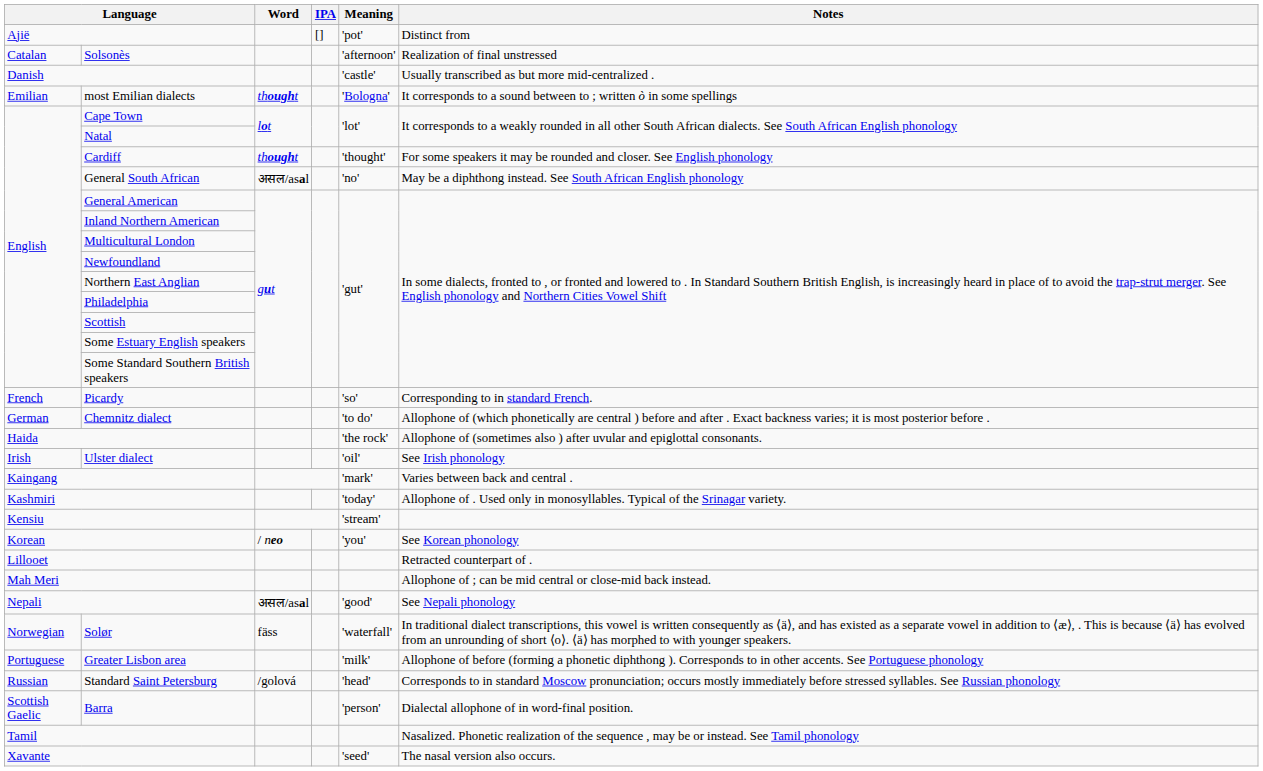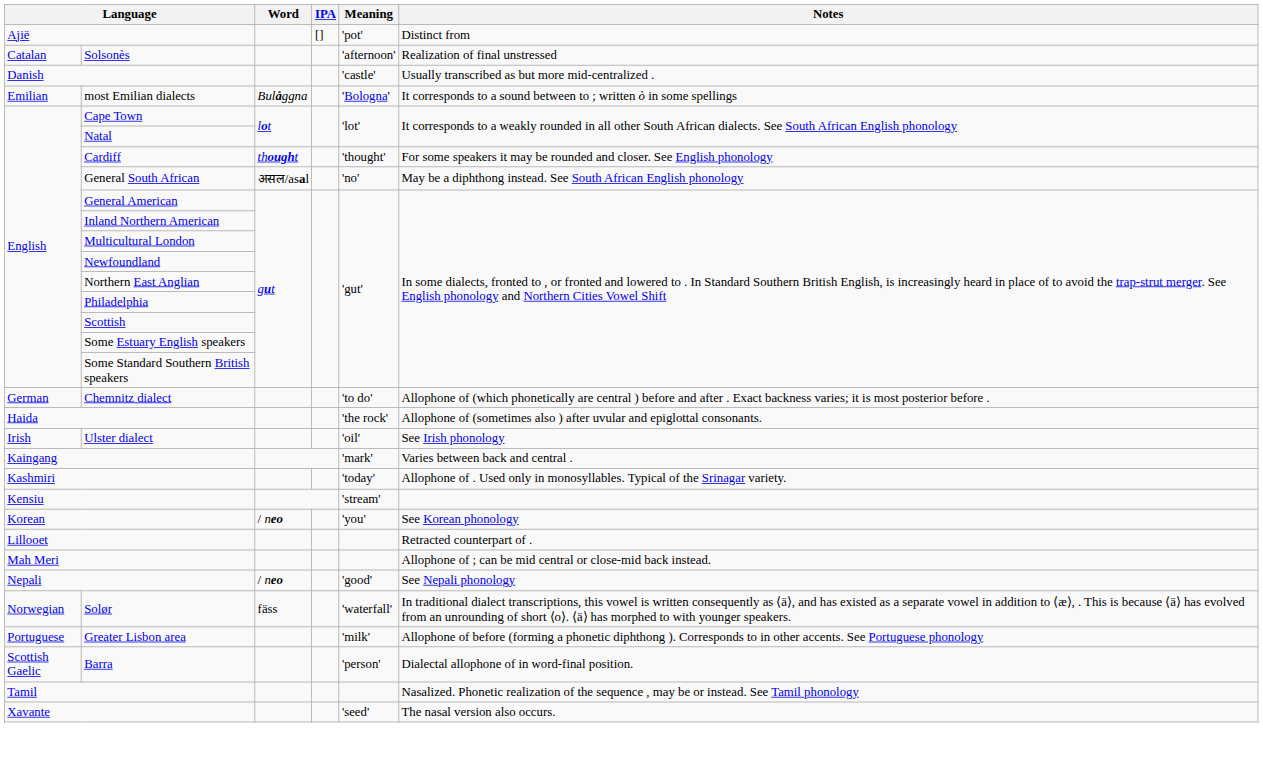 <table class="wikitable" style="clear: both;">
 <tr>
 <th colspan="2">Language</th>
 <th>Word</th>
 <th><a href='#'>IPA</a></th>
 <th>Meaning</th>
 <th>Notes</th>
 </tr>
 <tr>
 <td colspan=2><a href='#'>Ajië</a></td>
 <td></td>
 <td>[]</td>
 <td>'pot'</td>
 <td>Distinct from </td>
 </tr>
 <tr>
 <td><a href='#'>Catalan</a></td>
 <td><a href='#'>Solsonès</a></td>
 <td></td>
 <td></td>
 <td>'afternoon'</td>
 <td>Realization of final unstressed </td>
 </tr>
 <tr>
 <td colspan=2><a href='#'>Danish</a></td>
 <td></td>
 <td></td>
 <td>'castle'</td>
 <td>Usually transcribed as  but more mid-centralized .</td>
 </tr>
 <tr>
 <td><a href='#'>Emilian</a></td>
 <td>most Emilian dialects</td>
-<td><em><a href='#'>th<strong>ough</strong>t</a></em></td>
+<td><em>Bul<strong>å</strong>ggna</em></td>
 <td></td>
 <td>'<a href='#'>Bologna</a>'</td>
 <td>It corresponds to a sound between  to ; written <em>ò</em> in some spellings</td>
 </tr>
 <tr>
 <td rowspan="13"><a href='#'>English</a></td>
 <td><a href='#'>Cape Town</a></td>
 <td rowspan="2"><em><a href='#'>l<strong>o</strong>t</a></em></td>
 <td rowspan="2"></td>
 <td rowspan="2">'lot'</td>
 <td rowspan="2">It corresponds to a weakly rounded  in all other South African dialects. See <a href='#'>South African English phonology</a></td>
 </tr>
 <tr>
 <td><a href='#'>Natal</a></td>
 </tr>
 <tr>
 <td><a href='#'>Cardiff</a></td>
 <td><em><a href='#'>th<strong>ough</strong>t</a></em></td>
 <td></td>
 <td>'thought'</td>
 <td>For some speakers it may be rounded and closer. See <a href='#'>English phonology</a></td>
 </tr>
 <tr>
 <td>General <a href='#'>South African</a></td>
 <td>असल/</em></strong>a</strong>s<strong>a</strong>l</em></td>
 <td></td>
 <td>'no'</td>
 <td>May be a diphthong  instead. See <a href='#'>South African English phonology</a></td>
 </tr>
 <tr>
 <td><a href='#'>General American</a></td>
 <td rowspan="9"><em><a href='#'>g<strong>u</strong>t</a></em></td>
 <td rowspan="9"></td>
 <td rowspan="9">'gut'</td>
 <td rowspan="9">In some dialects, fronted to , or fronted and lowered to . In Standard Southern British English,  is increasingly heard in place of  to avoid the <a href='#'>trap-strut merger</a>. See <a href='#'>English phonology</a> and <a href='#'>Northern Cities Vowel Shift</a></td>
 </tr>
 <tr>
 <td><a href='#'>Inland Northern American</a></td>
 </tr>
 <tr>
 <td><a href='#'>Multicultural London</a></td>
 </tr>
 <tr>
 <td><a href='#'>Newfoundland</a></td>
 </tr>
 <tr>
 <td>Northern <a href='#'>East Anglian</a></td>
 </tr>
 <tr>
 <td><a href='#'>Philadelphia</a></td>
 </tr>
 <tr>
 <td><a href='#'>Scottish</a></td>
 </tr>
 <tr>
 <td>Some <a href='#'>Estuary English</a> speakers</td>
 </tr>
 <tr>
 <td>Some Standard Southern <a href='#'>British</a> speakers</td>
-</tr>
-<tr>
-<td><a href='#'>French</a></td>
-<td><a href='#'>Picardy</a></td>
-<td></td>
-<td></td>
-<td>'so'</td>
-<td>Corresponding to  in <a href='#'>standard French</a>.</td>
 </tr>
 <tr>
 <td><a href='#'>German</a></td>
 <td><a href='#'>Chemnitz dialect</a></td>
 <td></td>
 <td></td>
 <td>'to do'</td>
 <td>Allophone of  (which phonetically are central ) before and after . Exact backness varies; it is most posterior before .</td>
 </tr>
 <tr>
 <td colspan="2"><a href='#'>Haida</a></td>
 <td></td>
 <td></td>
 <td>'the rock'</td>
 <td>Allophone of  (sometimes also ) after uvular and epiglottal consonants.</td>
 </tr>
 <tr>
 <td><a href='#'>Irish</a></td>
 <td><a href='#'>Ulster dialect</a></td>
 <td></td>
 <td></td>
 <td>'oil'</td>
 <td>See <a href='#'>Irish phonology</a></td>
 </tr>
 <tr>
 <td colspan="2"><a href='#'>Kaingang</a></td>
 <td colspan=2 align=center></td>
 <td>'mark'</td>
 <td>Varies between back  and central .</td>
 </tr>
 <tr>
 <td colspan="2"><a href='#'>Kashmiri</a></td>
 <td></td>
 <td></td>
 <td>'today'</td>
 <td>Allophone of . Used only in monosyllables. Typical of the <a href='#'>Srinagar</a> variety.</td>
 </tr>
 <tr>
 <td colspan="2"><a href='#'>Kensiu</a></td>
 <td colspan="2" align="center"></td>
 <td>'stream'</td>
 <td></td>
 </tr>
 <tr>
 <td colspan="2"><a href='#'>Korean</a></td>
 <td> / <em>n<strong>eo<strong><em></td>
 <td></td>
 <td>'you'</td>
 <td>See <a href='#'>Korean phonology</a></td>
 </tr>
 <tr>
 <td colspan="2"><a href='#'>Lillooet</a></td>
 <td></td>
 <td></td>
 <td></td>
 <td>Retracted counterpart of .</td>
 </tr>
 <tr>
 <td colspan="2"><a href='#'>Mah Meri</a></td>
 <td></td>
 <td></td>
 <td></td>
 <td>Allophone of ; can be mid central  or close-mid back  instead.</td>
 </tr>
 <tr>
 <td colspan="2"><a href='#'>Nepali</a></td>
-<td>असल/</em></strong>a</strong>s<strong>a</strong>l</em></td>
+<td> / <em>n<strong>eo<strong><em></td>
 <td></td>
 <td>'good'</td>
 <td>See <a href='#'>Nepali phonology</a></td>
 </tr>
 <tr>
 <td><a href='#'>Norwegian</a></td>
 <td><a href='#'>Solør</a></td>
 <td>fäss</td>
 <td></td>
 <td>'waterfall'</td>
 <td>In traditional dialect transcriptions, this vowel is written consequently as ⟨ä⟩, and has existed as a separate vowel in addition to ⟨æ⟩, . This is because ⟨ä⟩ has evolved from an unrounding of short ⟨o⟩. ⟨ä⟩ has morphed to  with younger speakers.</td>
 </tr>
 <tr>
 <td><a href='#'>Portuguese</a></td>
 <td><a href='#'>Greater Lisbon area</a></td>
 <td></td>
 <td></td>
 <td>'milk'</td>
 <td>Allophone of  before  (forming a phonetic diphthong ). Corresponds to  in other accents. See <a href='#'>Portuguese phonology</a></td>
-</tr>
-<tr>
-<td><a href='#'>Russian</a></td>
-<td>Standard <a href='#'>Saint Petersburg</a></td>
-<td>/golová</td>
-<td></td>
-<td>'head'</td>
-<td>Corresponds to  in standard <a href='#'>Moscow</a> pronunciation; occurs mostly immediately before stressed syllables. See <a href='#'>Russian phonology</a></td>
 </tr>
 <tr>
 <td><a href='#'>Scottish Gaelic</a></td>
 <td><a href='#'>Barra</a></td>
 <td></td>
 <td></td>
 <td>'person'</td>
 <td>Dialectal allophone of  in word-final position.</td>
 </tr>
 <tr>
 <td colspan="2"><a href='#'>Tamil</a></td>
 <td></td>
 <td></td>
 <td></td>
 <td>Nasalized. Phonetic realization of the sequence , may be  or  instead. See <a href='#'>Tamil phonology</a></td>
 </tr>
 <tr>
 <td colspan="2"><a href='#'>Xavante</a></td>
 <td></td>
 <td></td>
 <td>'seed'</td>
 <td>The nasal version  also occurs.</td>
 </tr>
 </table>
